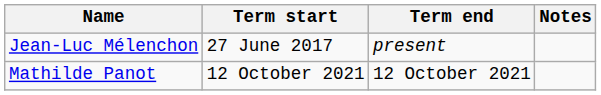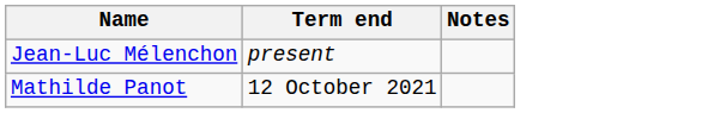 <table class="wikitable" style="font-size:95%;">
 <tr>
 <th>Name</th>
-<th>Term start</th>
 <th>Term end</th>
 <th>Notes</th>
 </tr>
 <tr>
 <td><a href='#'>Jean-Luc Mélenchon</a></td>
-<td>27 June 2017</td>
 <td><em>present</em></td>
 <td></td>
 </tr>
 <tr>
 <td><a href='#'>Mathilde Panot</a></td>
 <td>12 October 2021</td>
-<td>12 October 2021</td>
 <td></td>
 </tr>
 </table>
